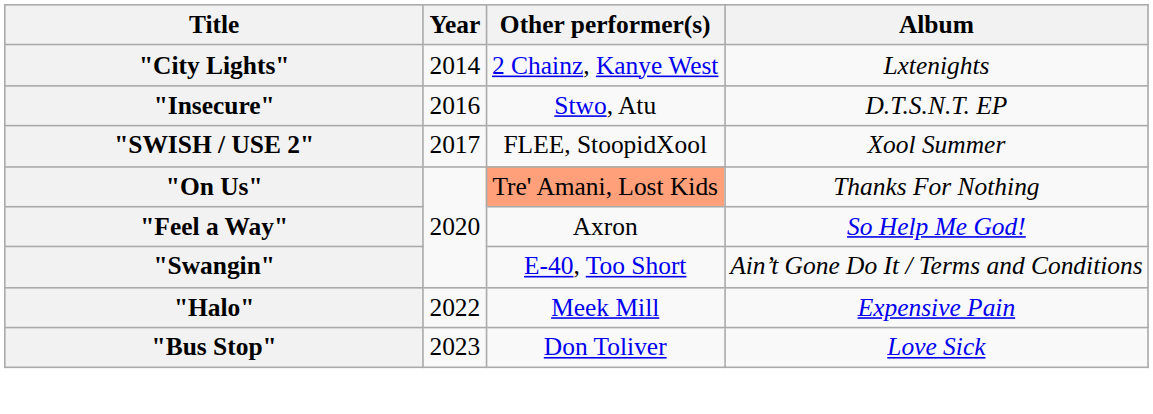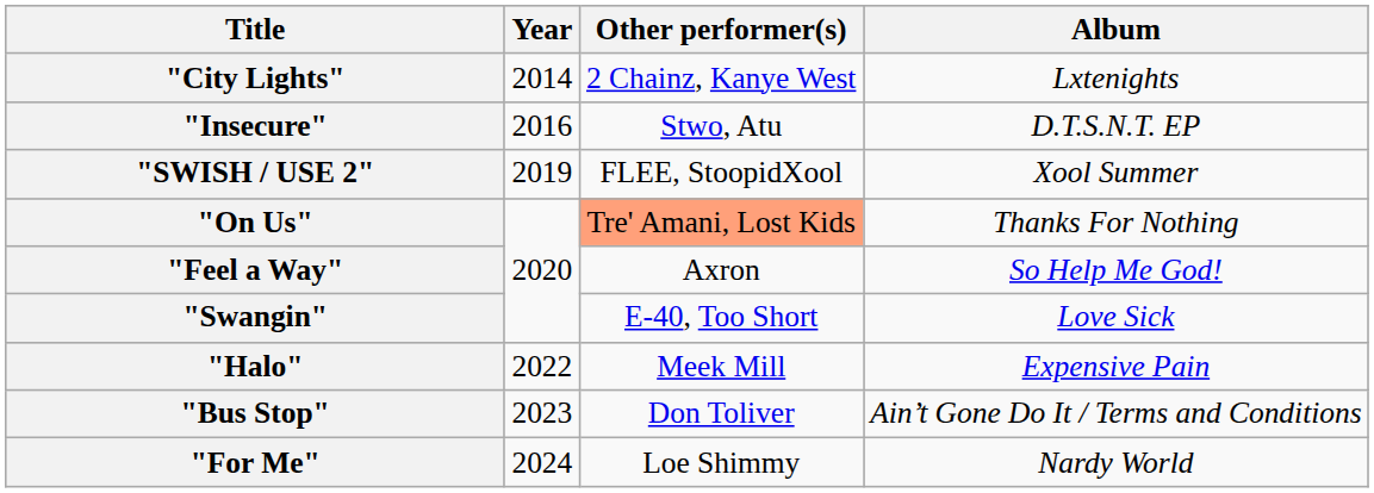 <table class="wikitable plainrowheaders" style="text-align:center;">
 <tr>
 <th scope="col" style="width:16em;">Title</th>
 <th scope="col">Year</th>
 <th scope="col">Other performer(s)</th>
 <th scope="col">Album</th>
 </tr>
 <tr>
 <th scope="row">"City Lights"</th>
 <td>2014</td>
 <td><a href='#'>2 Chainz</a>, <a href='#'>Kanye West</a></td>
 <td><em>Lxtenights</em></td>
 </tr>
 <tr>
 <th scope="row">"Insecure"</th>
 <td>2016</td>
 <td><a href='#'>Stwo</a>, Atu</td>
 <td><em>D.T.S.N.T. EP</em></td>
 </tr>
 <tr>
 <th scope="row">"SWISH / USE 2"</th>
-<td>2017</td>
+<td>2019</td>
 <td>FLEE, StoopidXool</td>
 <td><em>Xool Summer</em></td>
 </tr>
 <tr>
 <th scope="row">"On Us"</th>
 <td rowspan="3">2020</td>
 <td style="background: lightsalmon;">Tre' Amani, Lost Kids</td>
 <td><em>Thanks For Nothing</em></td>
 </tr>
 <tr>
 <th scope="row">"Feel a Way"</th>
 <td>Axron</td>
 <td><em><a href='#'>So Help Me God!</a></em></td>
 </tr>
 <tr>
 <th scope="row">"Swangin"</th>
 <td><a href='#'>E-40</a>, <a href='#'>Too Short</a></td>
-<td><em>Ain’t Gone Do It / Terms and Conditions</em></td>
+<td><em><a href='#'>Love Sick</a></em></td>
 </tr>
 <tr>
 <th scope="row">"Halo"</th>
 <td>2022</td>
 <td><a href='#'>Meek Mill</a></td>
 <td><em><a href='#'>Expensive Pain</a></em></td>
 </tr>
 <tr>
 <th scope="row">"Bus Stop"</th>
 <td>2023</td>
 <td><a href='#'>Don Toliver</a></td>
-<td><em><a href='#'>Love Sick</a></em></td>
+<td><em>Ain’t Gone Do It / Terms and Conditions</em></td>
+</tr>
+<tr>
+<th scope="row">"For Me"</th>
+<td>2024</td>
+<td>Loe Shimmy</td>
+<td><em>Nardy World</em></td>
 </tr>
 </table>
